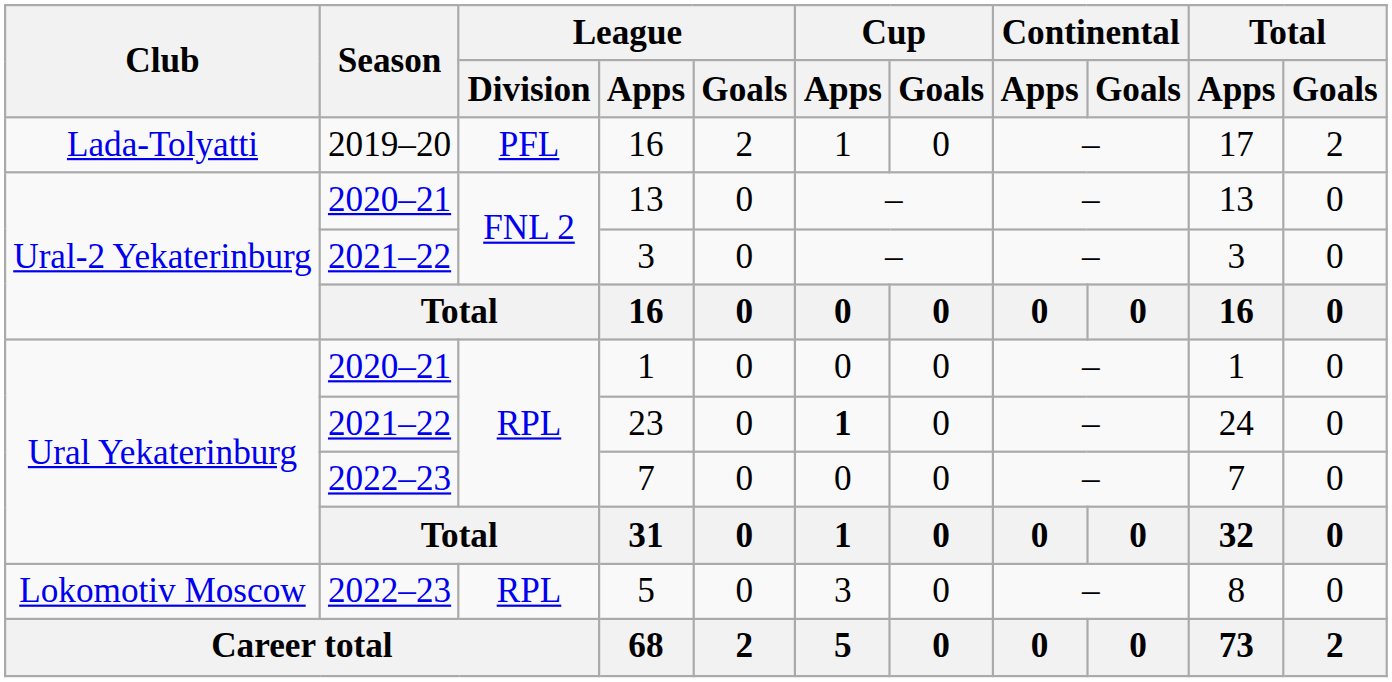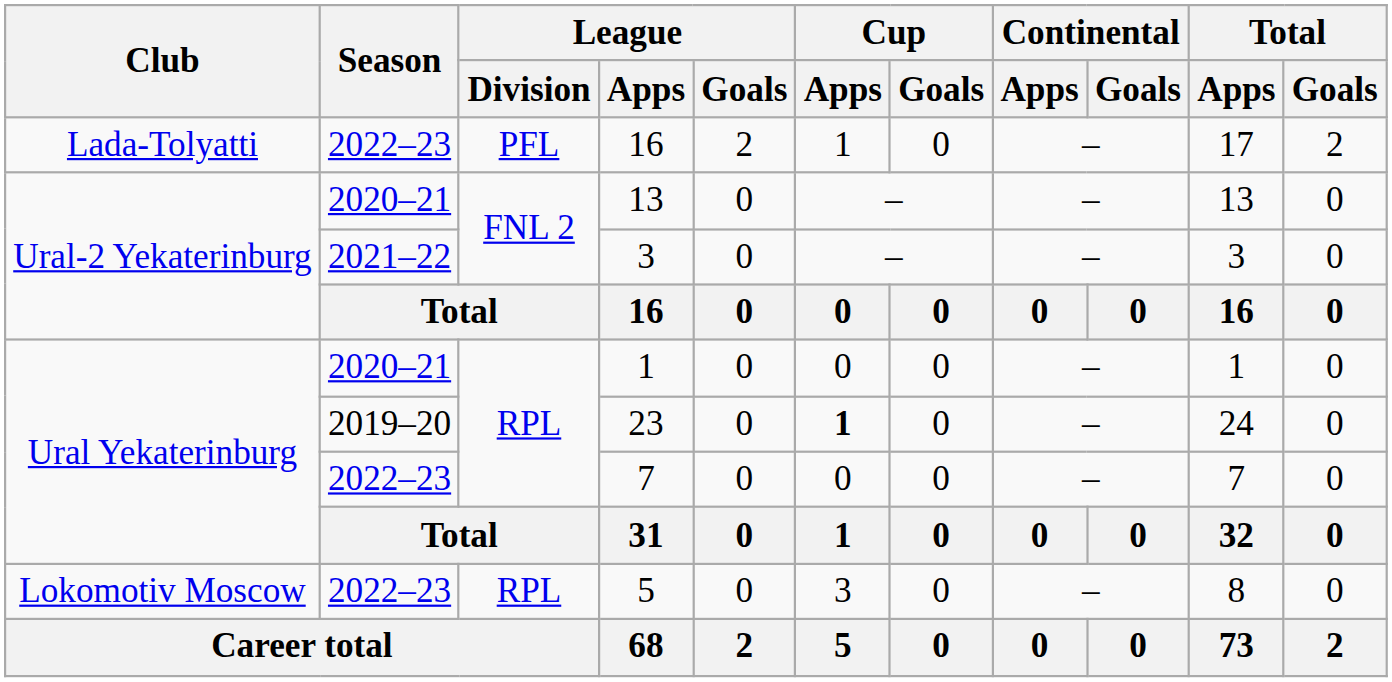 <table class="wikitable" style="text-align: center;">
 <tr>
 <th rowspan=2>Club</th>
 <th rowspan=2>Season</th>
 <th colspan=3>League</th>
 <th colspan=2>Cup</th>
 <th colspan=2>Continental</th>
 <th colspan=2>Total</th>
 </tr>
 <tr>
 <th>Division</th>
 <th>Apps</th>
 <th>Goals</th>
 <th>Apps</th>
 <th>Goals</th>
 <th>Apps</th>
 <th>Goals</th>
 <th>Apps</th>
 <th>Goals</th>
 </tr>
 <tr>
 <td><a href='#'>Lada-Tolyatti</a></td>
-<td>2019–20</td>
+<td><a href='#'>2022–23</a></td>
 <td><a href='#'>PFL</a></td>
 <td>16</td>
 <td>2</td>
 <td>1</td>
 <td>0</td>
 <td colspan=2>–</td>
 <td>17</td>
 <td>2</td>
 </tr>
 <tr>
 <td rowspan="3"><a href='#'>Ural-2 Yekaterinburg</a></td>
 <td><a href='#'>2020–21</a></td>
 <td rowspan="2"><a href='#'>FNL 2</a></td>
 <td>13</td>
 <td>0</td>
 <td colspan=2>–</td>
 <td colspan=2>–</td>
 <td>13</td>
 <td>0</td>
 </tr>
 <tr>
 <td><a href='#'>2021–22</a></td>
 <td>3</td>
 <td>0</td>
 <td colspan=2>–</td>
 <td colspan=2>–</td>
 <td>3</td>
 <td>0</td>
 </tr>
 <tr>
 <th colspan=2>Total</th>
 <th>16</th>
 <th>0</th>
 <th>0</th>
 <th>0</th>
 <th>0</th>
 <th>0</th>
 <th>16</th>
 <th>0</th>
 </tr>
 <tr>
 <td rowspan="4"><a href='#'>Ural Yekaterinburg</a></td>
 <td><a href='#'>2020–21</a></td>
 <td rowspan="3"><a href='#'>RPL</a></td>
 <td>1</td>
 <td>0</td>
 <td>0</td>
 <td>0</td>
 <td colspan=2>–</td>
 <td>1</td>
 <td>0</td>
 </tr>
 <tr>
-<td><a href='#'>2021–22</a></td>
+<td>2019–20</td>
 <td>23</td>
 <td>0</td>
 <td><strong>1</strong></td>
 <td>0</td>
 <td colspan=2>–</td>
 <td>24</td>
 <td>0</td>
 </tr>
 <tr>
 <td><a href='#'>2022–23</a></td>
 <td>7</td>
 <td>0</td>
 <td>0</td>
 <td>0</td>
 <td colspan=2>–</td>
 <td>7</td>
 <td>0</td>
 </tr>
 <tr>
 <th colspan=2>Total</th>
 <th>31</th>
 <th>0</th>
 <th>1</th>
 <th>0</th>
 <th>0</th>
 <th>0</th>
 <th>32</th>
 <th>0</th>
 </tr>
 <tr>
 <td><a href='#'>Lokomotiv Moscow</a></td>
 <td><a href='#'>2022–23</a></td>
 <td><a href='#'>RPL</a></td>
 <td>5</td>
 <td>0</td>
 <td>3</td>
 <td>0</td>
 <td colspan=2>–</td>
 <td>8</td>
 <td>0</td>
 </tr>
 <tr>
 <th colspan=3>Career total</th>
 <th>68</th>
 <th>2</th>
 <th>5</th>
 <th>0</th>
 <th>0</th>
 <th>0</th>
 <th>73</th>
 <th>2</th>
 </tr>
 </table>
